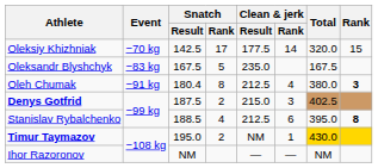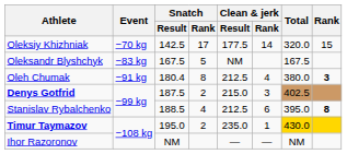 <table class="wikitable" style="font-size:90%">
 <tr>
 <th rowspan="2">Athlete</th>
 <th rowspan="2">Event</th>
 <th colspan="2">Snatch</th>
 <th colspan="2">Clean & jerk</th>
 <th rowspan="2">Total</th>
 <th rowspan="2">Rank</th>
 </tr>
 <tr style="font-size:95%">
 <th>Result</th>
 <th>Rank</th>
 <th>Result</th>
 <th>Rank</th>
 </tr>
 <tr align=center>
 <td align=left><a href='#'>Oleksiy Khizhniak</a></td>
 <td align=left><a href='#'>−70 kg</a></td>
 <td>142.5</td>
 <td>17</td>
 <td>177.5</td>
 <td>14</td>
 <td>320.0</td>
 <td>15</td>
 </tr>
 <tr align=center>
 <td align=left><a href='#'>Oleksandr Blyshchyk</a></td>
 <td align=left rowspan=1><a href='#'>−83 kg</a></td>
 <td>167.5</td>
 <td>5</td>
-<td>235.0</td>
+<td>NM</td>
 <td></td>
 <td>167.5</td>
 <td></td>
 </tr>
 <tr align=center>
 <td align=left><a href='#'>Oleh Chumak</a></td>
 <td align=left rowspan=1><a href='#'>−91 kg</a></td>
 <td>180.4</td>
 <td>8</td>
 <td>212.5</td>
 <td>4</td>
 <td>380.0</td>
 <td><strong>3</strong></td>
 </tr>
 <tr align=center>
 <td align=left><strong><a href='#'>Denys Gotfrid</a></strong></td>
 <td align=left rowspan=2><a href='#'>−99 kg</a></td>
 <td>187.5</td>
 <td>2</td>
 <td>215.0</td>
 <td>3</td>
 <td align="center" bgcolor='cc9966'>402.5</td>
 <td align="center" bgcolor='cc9966'></td>
 </tr>
 <tr align=center>
 <td align=left><a href='#'>Stanislav Rybalchenko</a></td>
 <td>188.5</td>
 <td>4</td>
 <td>212.5</td>
 <td>6</td>
 <td>395.0</td>
 <td><strong>8</strong></td>
 </tr>
 <tr align=center>
 <td align=left><strong><a href='#'>Timur Taymazov</a></strong></td>
 <td align=left rowspan=2><a href='#'>−108 kg</a></td>
 <td>195.0</td>
 <td>2</td>
-<td>NM</td>
+<td>235.0</td>
 <td>1</td>
 <td align="center" bgcolor='gold'>430.0</td>
 <td align="center" bgcolor='gold'></td>
 </tr>
 <tr align=center>
 <td align=left><a href='#'>Ihor Razoronov</a></td>
 <td>NM</td>
 <td></td>
 <td>—</td>
 <td>—</td>
 <td>NM</td>
 <td></td>
 </tr>
 </table>
